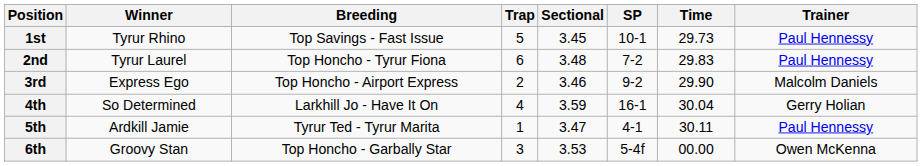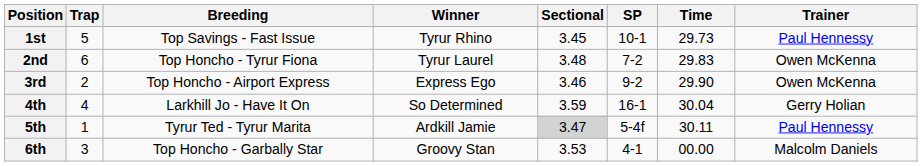 <table class="wikitable" style="text-align: center">
 <tr>
 <th width=30>Position</th>
+<th width=30>Trap</th>
+<th width=300>Breeding</th>
 <th width=180>Winner</th>
-<th width=300>Breeding</th>
-<th width=30>Trap</th>
 <th width=50>Sectional</th>
 <th width=50>SP</th>
 <th width=80>Time</th>
 <th width=200>Trainer</th>
 </tr>
 <tr>
 <th>1st</th>
+<td>5</td>
+<td>Top Savings - Fast Issue</td>
 <td>Tyrur Rhino</td>
-<td>Top Savings - Fast Issue</td>
-<td>5</td>
 <td>3.45</td>
 <td>10-1</td>
 <td>29.73</td>
 <td><a href='#'>Paul Hennessy</a></td>
 </tr>
 <tr>
 <th>2nd</th>
+<td>6</td>
+<td>Top Honcho - Tyrur Fiona</td>
 <td>Tyrur Laurel</td>
-<td>Top Honcho - Tyrur Fiona</td>
-<td>6</td>
 <td>3.48</td>
 <td>7-2</td>
 <td>29.83</td>
-<td><a href='#'>Paul Hennessy</a></td>
+<td>Owen McKenna</td>
 </tr>
 <tr>
 <th>3rd</th>
+<td>2</td>
+<td>Top Honcho - Airport Express</td>
 <td>Express Ego</td>
-<td>Top Honcho - Airport Express</td>
-<td>2</td>
 <td>3.46</td>
 <td>9-2</td>
 <td>29.90</td>
-<td>Malcolm Daniels</td>
+<td>Owen McKenna</td>
 </tr>
 <tr>
 <th>4th</th>
+<td>4</td>
+<td>Larkhill Jo - Have It On</td>
 <td>So Determined</td>
-<td>Larkhill Jo - Have It On</td>
-<td>4</td>
 <td>3.59</td>
 <td>16-1</td>
 <td>30.04</td>
 <td>Gerry Holian</td>
 </tr>
 <tr>
 <th>5th</th>
+<td>1</td>
+<td>Tyrur Ted - Tyrur Marita</td>
 <td>Ardkill Jamie</td>
-<td>Tyrur Ted - Tyrur Marita</td>
-<td>1</td>
-<td>3.47</td>
-<td>4-1</td>
+<td style="background: lightgrey;">3.47</td>
+<td>5-4f</td>
 <td>30.11</td>
 <td><a href='#'>Paul Hennessy</a></td>
 </tr>
 <tr>
 <th>6th</th>
+<td>3</td>
+<td>Top Honcho - Garbally Star</td>
 <td>Groovy Stan</td>
-<td>Top Honcho - Garbally Star</td>
-<td>3</td>
 <td>3.53</td>
-<td>5-4f</td>
+<td>4-1</td>
 <td>00.00</td>
-<td>Owen McKenna</td>
+<td>Malcolm Daniels</td>
 </tr>
 </table>
